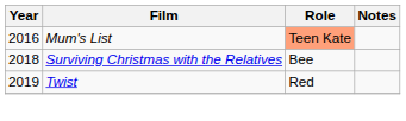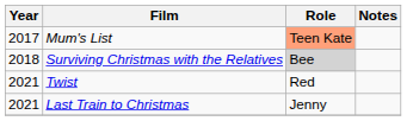 <table class="wikitable">
 <tr>
 <th>Year</th>
 <th>Film</th>
 <th>Role</th>
 <th>Notes</th>
 </tr>
 <tr>
-<td>2016</td>
+<td>2017</td>
 <td><em>Mum's List</em></td>
 <td style="background: lightsalmon;">Teen Kate</td>
 <td></td>
 </tr>
 <tr>
 <td>2018</td>
 <td><em><a href='#'>Surviving Christmas with the Relatives</a></em></td>
-<td>Bee</td>
+<td style="background: lightgrey;">Bee</td>
 <td></td>
 </tr>
 <tr>
-<td>2019</td>
+<td>2021</td>
 <td><em><a href='#'>Twist</a></em></td>
 <td>Red</td>
 <td></td>
 </tr>
 <tr>
+<td>2021</td>
+<td><em><a href='#'>Last Train to Christmas</a></em></td>
+<td>Jenny</td>
+<td></td>
+</tr>
+<tr>
 </tr>
 </table>
